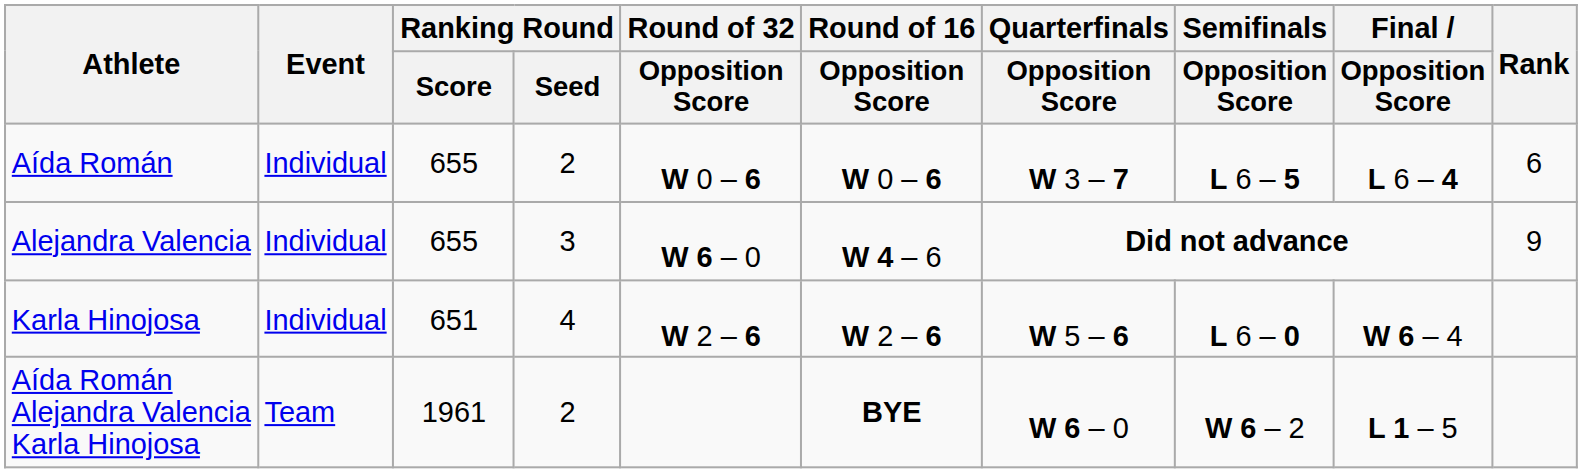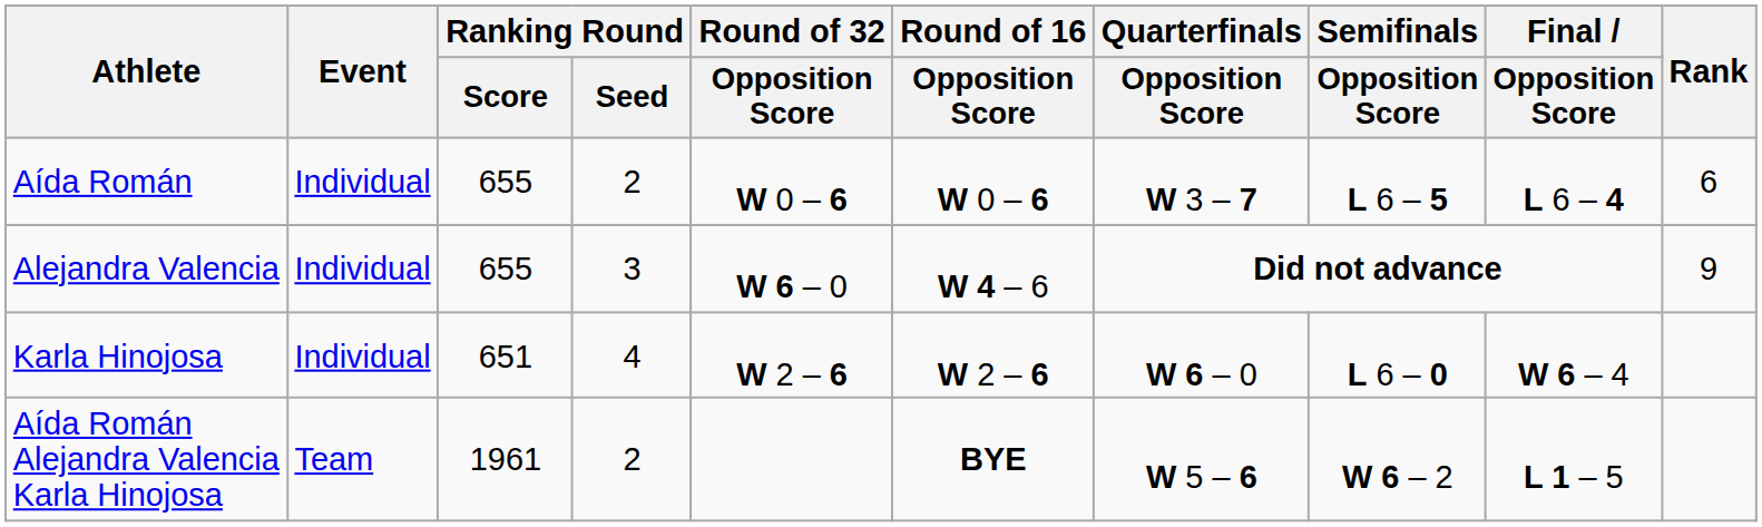 <table class="wikitable" style="font-size:90%">
 <tr>
 <th rowspan="2">Athlete</th>
 <th rowspan="2">Event</th>
 <th colspan="2">Ranking Round</th>
 <th>Round of 32</th>
 <th>Round of 16</th>
 <th>Quarterfinals</th>
 <th>Semifinals</th>
 <th>Final / </th>
 <th rowspan="2">Rank</th>
 </tr>
 <tr style="font-size:95%">
 <th>Score</th>
 <th>Seed</th>
 <th>Opposition<br>Score</th>
 <th>Opposition<br>Score</th>
 <th>Opposition<br>Score</th>
 <th>Opposition<br>Score</th>
 <th>Opposition<br>Score</th>
 </tr>
 <tr align=center>
 <td align=left><a href='#'>Aída Román</a></td>
 <td align=left><a href='#'>Individual</a></td>
 <td>655</td>
 <td>2</td>
 <td><br> <strong>W</strong> 0 – <strong>6</strong></td>
 <td><br> <strong>W</strong> 0 – <strong>6</strong></td>
 <td><br> <strong>W</strong> 3 – <strong>7</strong></td>
 <td><br> <strong>L</strong> 6 – <strong>5</strong></td>
 <td><br> <strong>L</strong> 6 – <strong>4</strong></td>
 <td>6</td>
 </tr>
 <tr align=center>
 <td align=left><a href='#'>Alejandra Valencia</a></td>
 <td align=left><a href='#'>Individual</a></td>
 <td>655</td>
 <td>3</td>
 <td><br> <strong>W 6</strong> – 0</td>
 <td><br> <strong>W 4</strong> – 6</td>
 <td colspan=3><strong>Did not advance</strong></td>
 <td>9</td>
 </tr>
 <tr align=center>
 <td align=left><a href='#'>Karla Hinojosa</a></td>
 <td align=left><a href='#'>Individual</a></td>
 <td>651</td>
 <td>4</td>
 <td><br> <strong>W</strong> 2 – <strong>6</strong></td>
 <td><br> <strong>W</strong> 2 – <strong>6</strong></td>
-<td><br> <strong>W</strong> 5 – <strong>6</strong></td>
+<td><br> <strong>W 6</strong> – 0</td>
 <td><br> <strong>L</strong> 6 – <strong>0</strong></td>
 <td><br> <strong>W 6</strong> – 4</td>
 <td></td>
 </tr>
 <tr align=center>
 <td align=left><a href='#'>Aída Román</a><br><a href='#'>Alejandra Valencia</a><br><a href='#'>Karla Hinojosa</a></td>
 <td align=left><a href='#'>Team</a></td>
 <td>1961</td>
 <td>2</td>
 <td></td>
 <td><strong>BYE</strong></td>
-<td><br> <strong>W 6</strong> – 0</td>
+<td><br> <strong>W</strong> 5 – <strong>6</strong></td>
 <td><br> <strong>W 6</strong> – 2</td>
 <td><br> <strong>L 1</strong> – 5</td>
 <td></td>
 </tr>
 </table>
